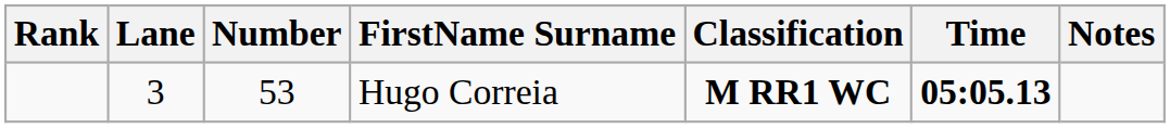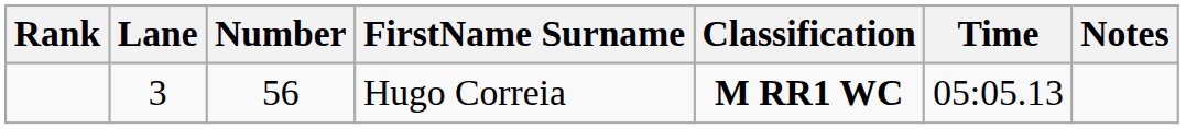 <table class="wikitable sortable" style="text-align:center">
 <tr>
 <th>Rank</th>
 <th>Lane</th>
 <th>Number</th>
 <th>FirstName Surname</th>
 <th>Classification</th>
 <th>Time</th>
 <th>Notes</th>
 </tr>
 <tr>
 <td></td>
 <td>3</td>
-<td>53</td>
+<td>56</td>
 <td style="text-align:left"> Hugo Correia</td>
 <td><strong>M RR1 WC</strong></td>
-<td><strong>05:05.13</strong></td>
+<td>05:05.13</td>
 <td></td>
 </tr>
 </table>
